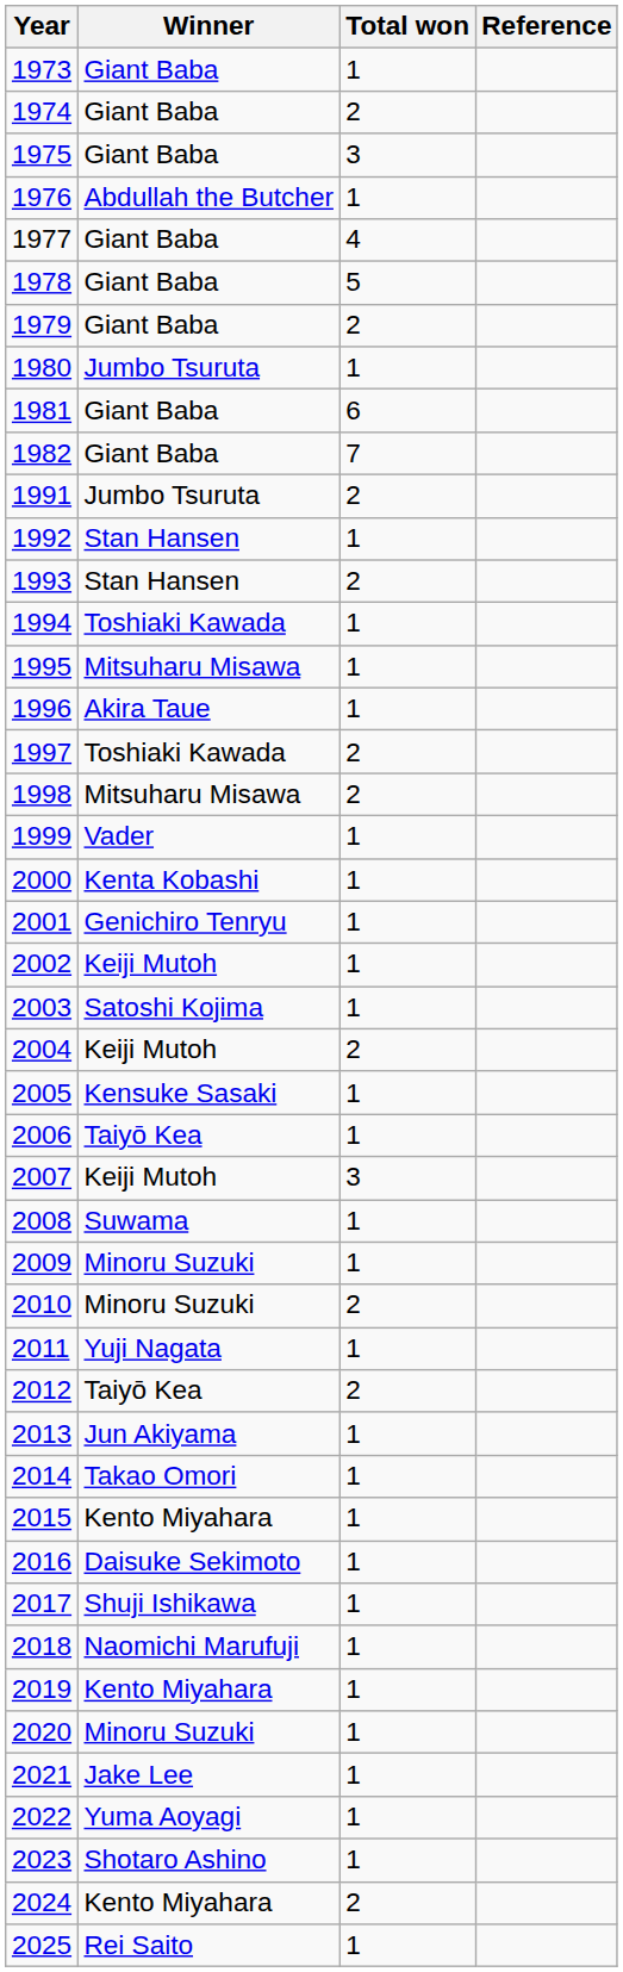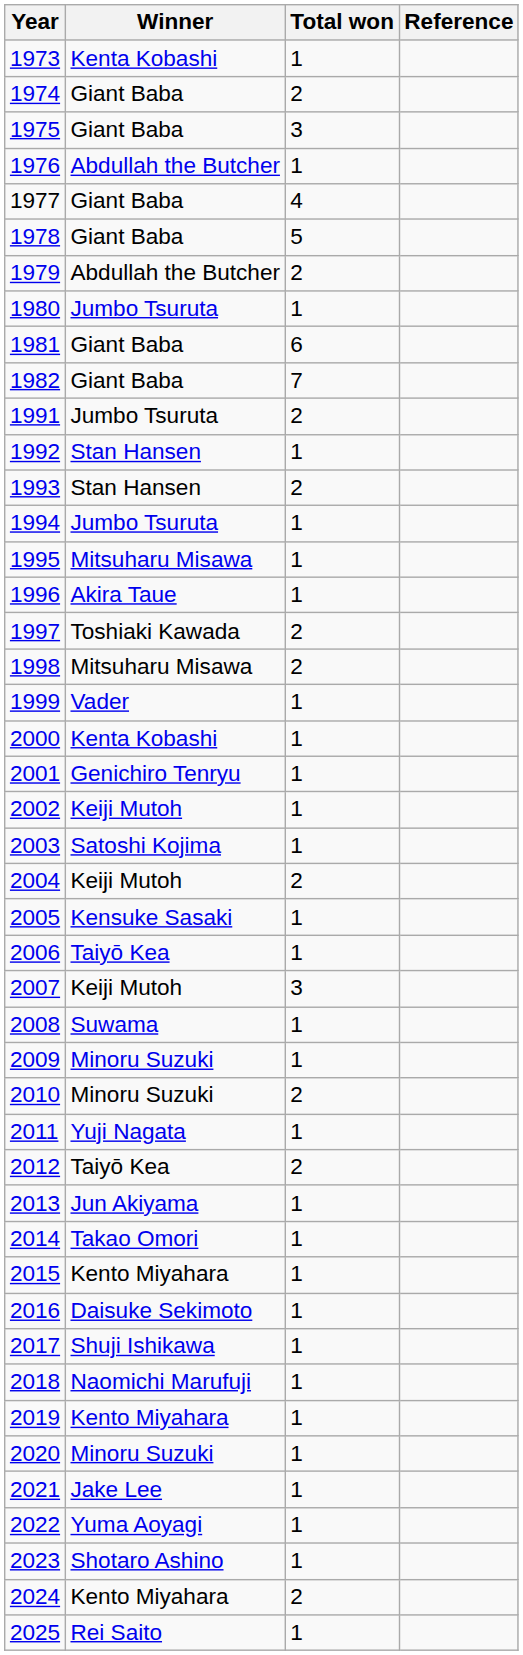 <table class="wikitable sortable">
 <tr>
 <th>Year</th>
 <th>Winner</th>
 <th>Total won</th>
 <th>Reference</th>
 </tr>
 <tr>
 <td><a href='#'>1973</a></td>
-<td><a href='#'>Giant Baba</a></td>
+<td><a href='#'>Kenta Kobashi</a></td>
 <td>1</td>
 <td></td>
 </tr>
 <tr>
 <td><a href='#'>1974</a></td>
 <td>Giant Baba</td>
 <td>2</td>
 <td></td>
 </tr>
 <tr>
 <td><a href='#'>1975</a></td>
 <td>Giant Baba</td>
 <td>3</td>
 <td></td>
 </tr>
 <tr>
 <td><a href='#'>1976</a></td>
 <td><a href='#'>Abdullah the Butcher</a></td>
 <td>1</td>
 <td></td>
 </tr>
 <tr>
 <td>1977</td>
 <td>Giant Baba</td>
 <td>4</td>
 <td></td>
 </tr>
 <tr>
 <td><a href='#'>1978</a></td>
 <td>Giant Baba</td>
 <td>5</td>
 <td></td>
 </tr>
 <tr>
 <td><a href='#'>1979</a></td>
-<td>Giant Baba</td>
+<td>Abdullah the Butcher</td>
 <td>2</td>
 <td></td>
 </tr>
 <tr>
 <td><a href='#'>1980</a></td>
 <td><a href='#'>Jumbo Tsuruta</a></td>
 <td>1</td>
 <td></td>
 </tr>
 <tr>
 <td><a href='#'>1981</a></td>
 <td>Giant Baba</td>
 <td>6</td>
 <td></td>
 </tr>
 <tr>
 <td><a href='#'>1982</a></td>
 <td>Giant Baba</td>
 <td>7</td>
 <td></td>
 </tr>
 <tr>
 <td><a href='#'>1991</a></td>
 <td>Jumbo Tsuruta</td>
 <td>2</td>
 <td></td>
 </tr>
 <tr>
 <td><a href='#'>1992</a></td>
 <td><a href='#'>Stan Hansen</a></td>
 <td>1</td>
 <td></td>
 </tr>
 <tr>
 <td><a href='#'>1993</a></td>
 <td>Stan Hansen</td>
 <td>2</td>
 <td></td>
 </tr>
 <tr>
 <td><a href='#'>1994</a></td>
-<td><a href='#'>Toshiaki Kawada</a></td>
+<td><a href='#'>Jumbo Tsuruta</a></td>
 <td>1</td>
 <td></td>
 </tr>
 <tr>
 <td><a href='#'>1995</a></td>
 <td><a href='#'>Mitsuharu Misawa</a></td>
 <td>1</td>
 <td></td>
 </tr>
 <tr>
 <td><a href='#'>1996</a></td>
 <td><a href='#'>Akira Taue</a></td>
 <td>1</td>
 <td></td>
 </tr>
 <tr>
 <td><a href='#'>1997</a></td>
 <td>Toshiaki Kawada</td>
 <td>2</td>
 <td></td>
 </tr>
 <tr>
 <td><a href='#'>1998</a></td>
 <td>Mitsuharu Misawa</td>
 <td>2</td>
 <td></td>
 </tr>
 <tr>
 <td><a href='#'>1999</a></td>
 <td><a href='#'>Vader</a></td>
 <td>1</td>
 <td></td>
 </tr>
 <tr>
 <td><a href='#'>2000</a></td>
 <td><a href='#'>Kenta Kobashi</a></td>
 <td>1</td>
 <td></td>
 </tr>
 <tr>
 <td><a href='#'>2001</a></td>
 <td><a href='#'>Genichiro Tenryu</a></td>
 <td>1</td>
 <td></td>
 </tr>
 <tr>
 <td><a href='#'>2002</a></td>
 <td><a href='#'>Keiji Mutoh</a></td>
 <td>1</td>
 <td></td>
 </tr>
 <tr>
 <td><a href='#'>2003</a></td>
 <td><a href='#'>Satoshi Kojima</a></td>
 <td>1</td>
 <td></td>
 </tr>
 <tr>
 <td><a href='#'>2004</a></td>
 <td>Keiji Mutoh</td>
 <td>2</td>
 <td></td>
 </tr>
 <tr>
 <td><a href='#'>2005</a></td>
 <td><a href='#'>Kensuke Sasaki</a></td>
 <td>1</td>
 <td></td>
 </tr>
 <tr>
 <td><a href='#'>2006</a></td>
 <td><a href='#'>Taiyō Kea</a></td>
 <td>1</td>
 <td></td>
 </tr>
 <tr>
 <td><a href='#'>2007</a></td>
 <td>Keiji Mutoh</td>
 <td>3</td>
 <td></td>
 </tr>
 <tr>
 <td><a href='#'>2008</a></td>
 <td><a href='#'>Suwama</a></td>
 <td>1</td>
 <td></td>
 </tr>
 <tr>
 <td><a href='#'>2009</a></td>
 <td><a href='#'>Minoru Suzuki</a></td>
 <td>1</td>
 <td></td>
 </tr>
 <tr>
 <td><a href='#'>2010</a></td>
 <td>Minoru Suzuki</td>
 <td>2</td>
 <td></td>
 </tr>
 <tr>
 <td><a href='#'>2011</a></td>
 <td><a href='#'>Yuji Nagata</a></td>
 <td>1</td>
 <td></td>
 </tr>
 <tr>
 <td><a href='#'>2012</a></td>
 <td>Taiyō Kea</td>
 <td>2</td>
 <td></td>
 </tr>
 <tr>
 <td><a href='#'>2013</a></td>
 <td><a href='#'>Jun Akiyama</a></td>
 <td>1</td>
 <td></td>
 </tr>
 <tr>
 <td><a href='#'>2014</a></td>
 <td><a href='#'>Takao Omori</a></td>
 <td>1</td>
 <td></td>
 </tr>
 <tr>
 <td><a href='#'>2015</a></td>
 <td>Kento Miyahara</td>
 <td>1</td>
 <td></td>
 </tr>
 <tr>
 <td><a href='#'>2016</a></td>
 <td><a href='#'>Daisuke Sekimoto</a></td>
 <td>1</td>
 <td></td>
 </tr>
 <tr>
 <td><a href='#'>2017</a></td>
 <td><a href='#'>Shuji Ishikawa</a></td>
 <td>1</td>
 <td></td>
 </tr>
 <tr>
 <td><a href='#'>2018</a></td>
 <td><a href='#'>Naomichi Marufuji</a></td>
 <td>1</td>
 <td></td>
 </tr>
 <tr>
 <td><a href='#'>2019</a></td>
 <td><a href='#'>Kento Miyahara</a></td>
 <td>1</td>
 <td></td>
 </tr>
 <tr>
 <td><a href='#'>2020</a></td>
 <td><a href='#'>Minoru Suzuki</a></td>
 <td>1</td>
 <td></td>
 </tr>
 <tr>
 <td><a href='#'>2021</a></td>
 <td><a href='#'>Jake Lee</a></td>
 <td>1</td>
 <td></td>
 </tr>
 <tr>
 <td><a href='#'>2022</a></td>
 <td><a href='#'>Yuma Aoyagi</a></td>
 <td>1</td>
 <td></td>
 </tr>
 <tr>
 <td><a href='#'>2023</a></td>
 <td><a href='#'>Shotaro Ashino</a></td>
 <td>1</td>
 <td></td>
 </tr>
 <tr>
 <td><a href='#'>2024</a></td>
 <td>Kento Miyahara</td>
 <td>2</td>
 <td></td>
 </tr>
 <tr>
 <td><a href='#'>2025</a></td>
 <td><a href='#'>Rei Saito</a></td>
 <td>1</td>
 <td></td>
 </tr>
 </table>
